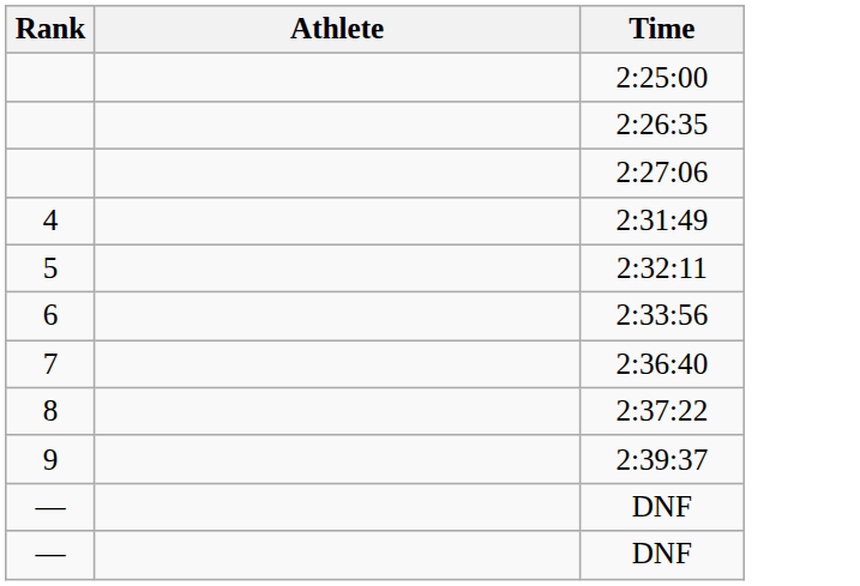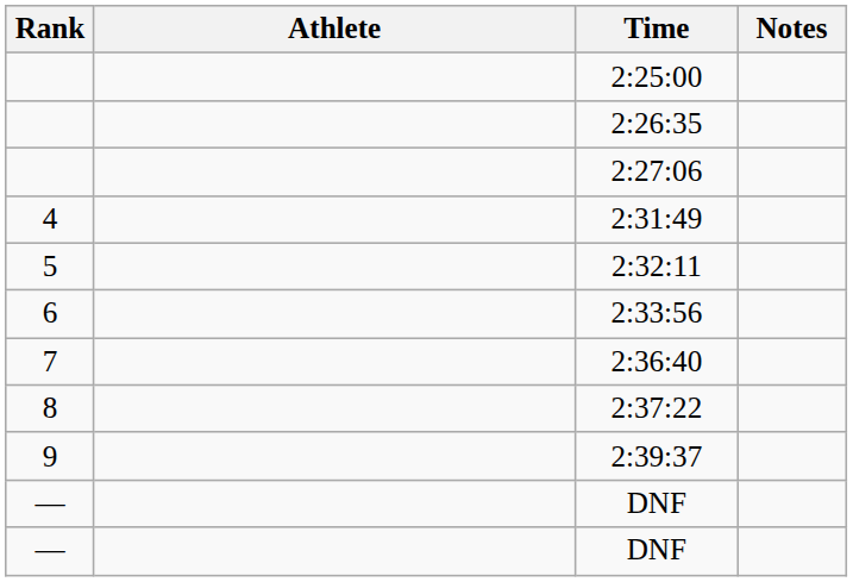 <table class="wikitable" style="text-align:center">
 <tr>
 <th width=40>Rank</th>
 <th width=250>Athlete</th>
 <th width=80>Time</th>
+<th width=50>Notes</th>
 </tr>
 <tr>
 <td></td>
 <td align=left></td>
 <td>2:25:00</td>
+<td></td>
 </tr>
 <tr>
 <td></td>
 <td align=left></td>
 <td>2:26:35</td>
+<td></td>
 </tr>
 <tr>
 <td></td>
 <td align=left></td>
 <td>2:27:06</td>
+<td></td>
 </tr>
 <tr>
 <td>4</td>
 <td align=left></td>
 <td>2:31:49</td>
+<td></td>
 </tr>
 <tr>
 <td>5</td>
 <td align=left></td>
 <td>2:32:11</td>
+<td></td>
 </tr>
 <tr>
 <td>6</td>
 <td align=left></td>
 <td>2:33:56</td>
+<td></td>
 </tr>
 <tr>
 <td>7</td>
 <td align=left></td>
 <td>2:36:40</td>
+<td></td>
 </tr>
 <tr>
 <td>8</td>
 <td align=left></td>
 <td>2:37:22</td>
+<td></td>
 </tr>
 <tr>
 <td>9</td>
 <td align=left></td>
 <td>2:39:37</td>
+<td></td>
 </tr>
 <tr>
 <td>—</td>
 <td align=left></td>
 <td>DNF</td>
+<td></td>
 </tr>
 <tr>
 <td>—</td>
 <td align=left></td>
 <td>DNF</td>
+<td></td>
 </tr>
 </table>
